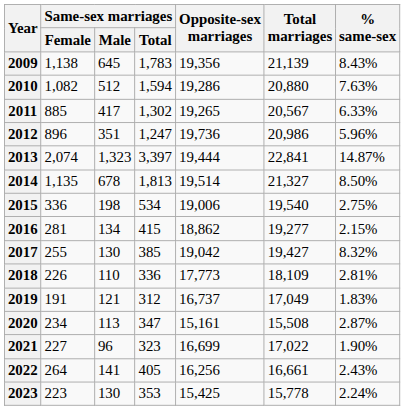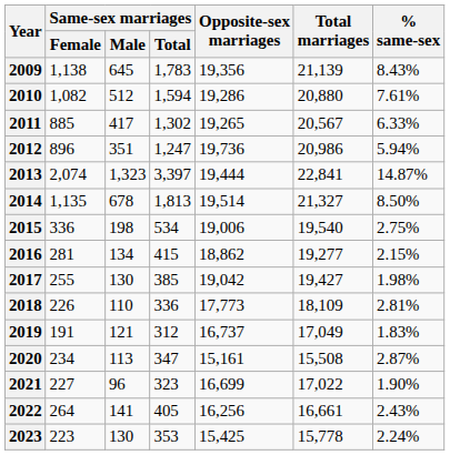 <table class="wikitable" style="text-align:left;">
 <tr>
 <th rowspan=2>Year</th>
 <th colspan=3 align=center>Same-sex marriages</th>
 <th rowspan=2>Opposite-sex<br>marriages</th>
 <th rowspan=2>Total<br>marriages</th>
 <th rowspan=2>%<br>same-sex</th>
 </tr>
 <tr>
 <th>Female</th>
 <th>Male</th>
 <th>Total</th>
 </tr>
 <tr>
 <th>2009</th>
 <td>1,138</td>
 <td>645</td>
 <td>1,783</td>
 <td>19,356</td>
 <td>21,139</td>
 <td>8.43%</td>
 </tr>
 <tr>
 <th>2010</th>
 <td>1,082</td>
 <td>512</td>
 <td>1,594</td>
 <td>19,286</td>
 <td>20,880</td>
-<td>7.63%</td>
+<td>7.61%</td>
 </tr>
 <tr>
 <th>2011</th>
 <td>885</td>
 <td>417</td>
 <td>1,302</td>
 <td>19,265</td>
 <td>20,567</td>
 <td>6.33%</td>
 </tr>
 <tr>
 <th>2012</th>
 <td>896</td>
 <td>351</td>
 <td>1,247</td>
 <td>19,736</td>
 <td>20,986</td>
-<td>5.96%</td>
+<td>5.94%</td>
 </tr>
 <tr>
 <th>2013</th>
 <td>2,074</td>
 <td>1,323</td>
 <td>3,397</td>
 <td>19,444</td>
 <td>22,841</td>
 <td>14.87%</td>
 </tr>
 <tr>
 <th>2014</th>
 <td>1,135</td>
 <td>678</td>
 <td>1,813</td>
 <td>19,514</td>
 <td>21,327</td>
 <td>8.50%</td>
 </tr>
 <tr>
 <th>2015</th>
 <td>336</td>
 <td>198</td>
 <td>534</td>
 <td>19,006</td>
 <td>19,540</td>
 <td>2.75%</td>
 </tr>
 <tr>
 <th>2016</th>
 <td>281</td>
 <td>134</td>
 <td>415</td>
 <td>18,862</td>
 <td>19,277</td>
 <td>2.15%</td>
 </tr>
 <tr>
 <th>2017</th>
 <td>255</td>
 <td>130</td>
 <td>385</td>
 <td>19,042</td>
 <td>19,427</td>
-<td>8.32%</td>
+<td>1.98%</td>
 </tr>
 <tr>
 <th>2018</th>
 <td>226</td>
 <td>110</td>
 <td>336</td>
 <td>17,773</td>
 <td>18,109</td>
 <td>2.81%</td>
 </tr>
 <tr>
 <th>2019</th>
 <td>191</td>
 <td>121</td>
 <td>312</td>
 <td>16,737</td>
 <td>17,049</td>
 <td>1.83%</td>
 </tr>
 <tr>
 <th>2020</th>
 <td>234</td>
 <td>113</td>
 <td>347</td>
 <td>15,161</td>
 <td>15,508</td>
 <td>2.87%</td>
 </tr>
 <tr>
 <th>2021</th>
 <td>227</td>
 <td>96</td>
 <td>323</td>
 <td>16,699</td>
 <td>17,022</td>
 <td>1.90%</td>
 </tr>
 <tr>
 <th>2022</th>
 <td>264</td>
 <td>141</td>
 <td>405</td>
 <td>16,256</td>
 <td>16,661</td>
 <td>2.43%</td>
 </tr>
 <tr>
 <th>2023</th>
 <td>223</td>
 <td>130</td>
 <td>353</td>
 <td>15,425</td>
 <td>15,778</td>
 <td>2.24%</td>
 </tr>
 </table>
